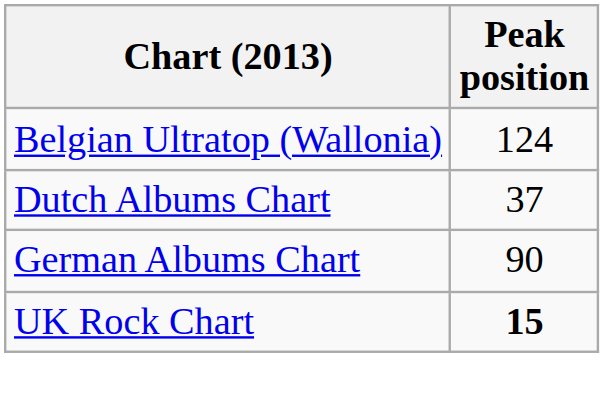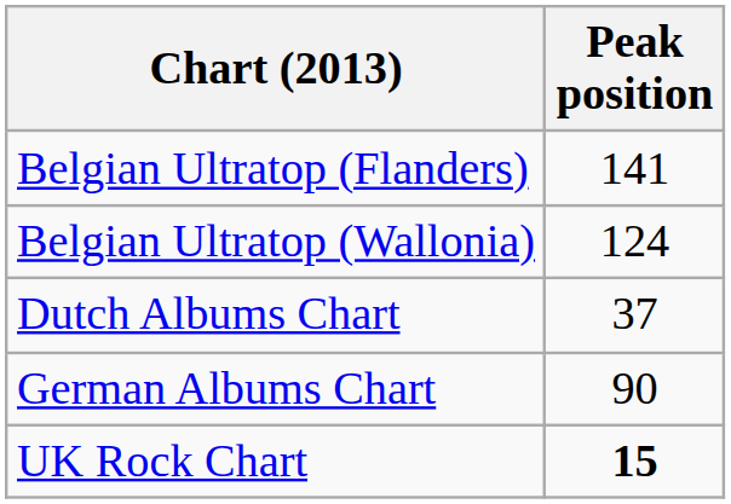 <table class="wikitable sortable plainrowheaders" style="text-align:center;">
 <tr>
 <th scope="col">Chart (2013)</th>
 <th scope="col">Peak<br>position</th>
+</tr>
+<tr>
+<td align="left"><a href='#'>Belgian Ultratop (Flanders)</a></td>
+<td style="text-align:center;">141</td>
 </tr>
 <tr>
 <td align="left"><a href='#'>Belgian Ultratop (Wallonia)</a></td>
 <td style="text-align:center;">124</td>
 </tr>
 <tr>
 <td align="left"><a href='#'>Dutch Albums Chart</a></td>
 <td style="text-align:center;">37</td>
 </tr>
 <tr>
 <td align="left"><a href='#'>German Albums Chart</a></td>
 <td style="text-align:center;">90</td>
 </tr>
 <tr>
 <td align="left"><a href='#'>UK Rock Chart</a></td>
 <td style="text-align:center;"><strong>15</strong></td>
 </tr>
 </table>
